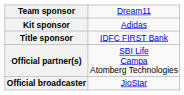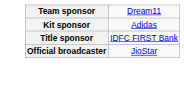 <table class="wikitable" style="font-size: 85%; text-align:center; margin-left:1em; float:right">
 <tr>
 <th>Team sponsor</th>
 <td><a href='#'>Dream11</a></td>
 </tr>
 <tr>
 <th>Kit sponsor</th>
 <td><a href='#'>Adidas</a></td>
 </tr>
 <tr>
 <th>Title sponsor</th>
 <td><a href='#'>IDFC FIRST Bank</a></td>
 </tr>
 <tr>
-<th>Official partner(s)</th>
-<td><a href='#'>SBI Life</a><br><a href='#'>Campa</a><br>Atomberg Technologies</td>
-</tr>
-<tr>
 <th>Official broadcaster</th>
 <td><a href='#'>JioStar</a></td>
 </tr>
 </table>
